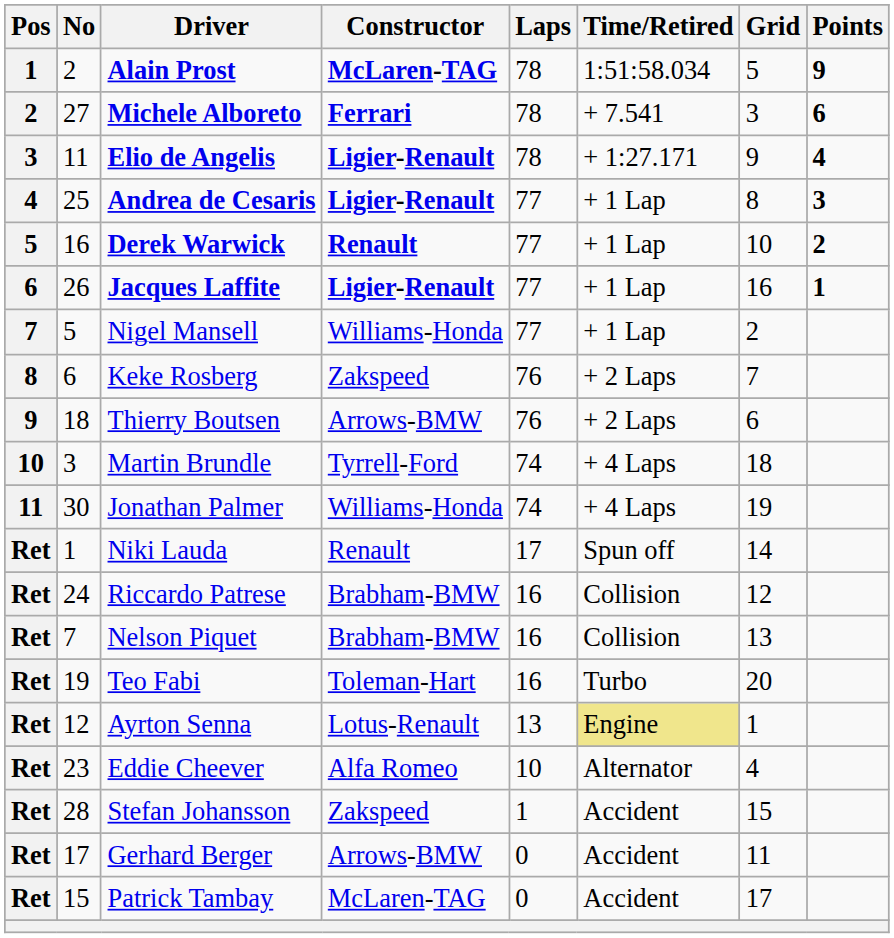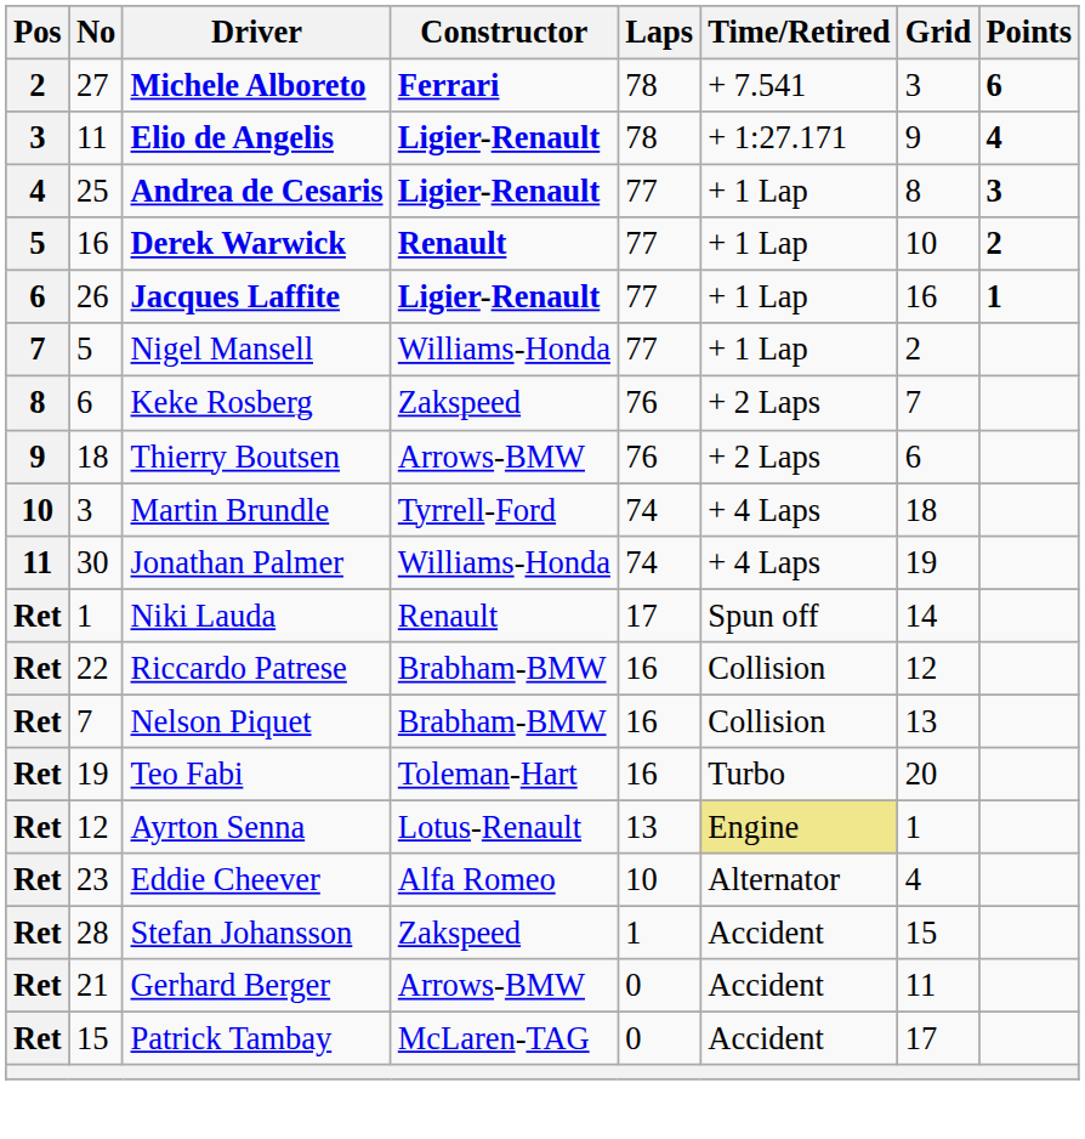 <table class="wikitable" style="font-size: 95%;">
 <tr>
 <th>Pos</th>
 <th>No</th>
 <th>Driver</th>
 <th>Constructor</th>
 <th>Laps</th>
 <th>Time/Retired</th>
 <th>Grid</th>
 <th>Points</th>
-</tr>
-<tr>
-<th>1</th>
-<td>2</td>
-<td> <strong><a href='#'>Alain Prost</a></strong></td>
-<td><strong><a href='#'>McLaren</a>-<a href='#'>TAG</a></strong></td>
-<td>78</td>
-<td>1:51:58.034</td>
-<td>5</td>
-<td><strong>9</strong></td>
 </tr>
 <tr>
 <th>2</th>
 <td>27</td>
 <td> <strong><a href='#'>Michele Alboreto</a></strong></td>
 <td><strong><a href='#'>Ferrari</a></strong></td>
 <td>78</td>
 <td>+ 7.541</td>
 <td>3</td>
 <td><strong>6</strong></td>
 </tr>
 <tr>
 <th>3</th>
 <td>11</td>
 <td> <strong><a href='#'>Elio de Angelis</a></strong></td>
 <td><strong><a href='#'>Ligier</a>-<a href='#'>Renault</a></strong></td>
 <td>78</td>
 <td>+ 1:27.171</td>
 <td>9</td>
 <td><strong>4</strong></td>
 </tr>
 <tr>
 <th>4</th>
 <td>25</td>
 <td> <strong><a href='#'>Andrea de Cesaris</a></strong></td>
 <td><strong><a href='#'>Ligier</a>-<a href='#'>Renault</a></strong></td>
 <td>77</td>
 <td>+ 1 Lap</td>
 <td>8</td>
 <td><strong>3</strong></td>
 </tr>
 <tr>
 <th>5</th>
 <td>16</td>
 <td> <strong><a href='#'>Derek Warwick</a></strong></td>
 <td><strong><a href='#'>Renault</a></strong></td>
 <td>77</td>
 <td>+ 1 Lap</td>
 <td>10</td>
 <td><strong>2</strong></td>
 </tr>
 <tr>
 <th>6</th>
 <td>26</td>
 <td> <strong><a href='#'>Jacques Laffite</a></strong></td>
 <td><strong><a href='#'>Ligier</a>-<a href='#'>Renault</a></strong></td>
 <td>77</td>
 <td>+ 1 Lap</td>
 <td>16</td>
 <td><strong>1</strong></td>
 </tr>
 <tr>
 <th>7</th>
 <td>5</td>
 <td> <a href='#'>Nigel Mansell</a></td>
 <td><a href='#'>Williams</a>-<a href='#'>Honda</a></td>
 <td>77</td>
 <td>+ 1 Lap</td>
 <td>2</td>
 <td> </td>
 </tr>
 <tr>
 <th>8</th>
 <td>6</td>
 <td> <a href='#'>Keke Rosberg</a></td>
 <td><a href='#'>Zakspeed</a></td>
 <td>76</td>
 <td>+ 2 Laps</td>
 <td>7</td>
 <td> </td>
 </tr>
 <tr>
 <th>9</th>
 <td>18</td>
 <td> <a href='#'>Thierry Boutsen</a></td>
 <td><a href='#'>Arrows</a>-<a href='#'>BMW</a></td>
 <td>76</td>
 <td>+ 2 Laps</td>
 <td>6</td>
 <td> </td>
 </tr>
 <tr>
 <th>10</th>
 <td>3</td>
 <td> <a href='#'>Martin Brundle</a></td>
 <td><a href='#'>Tyrrell</a>-<a href='#'>Ford</a></td>
 <td>74</td>
 <td>+ 4 Laps</td>
 <td>18</td>
 <td> </td>
 </tr>
 <tr>
 <th>11</th>
 <td>30</td>
 <td> <a href='#'>Jonathan Palmer</a></td>
 <td><a href='#'>Williams</a>-<a href='#'>Honda</a></td>
 <td>74</td>
 <td>+ 4 Laps</td>
 <td>19</td>
 <td> </td>
 </tr>
 <tr>
 <th>Ret</th>
 <td>1</td>
 <td> <a href='#'>Niki Lauda</a></td>
 <td><a href='#'>Renault</a></td>
 <td>17</td>
 <td>Spun off</td>
 <td>14</td>
 <td> </td>
 </tr>
 <tr>
 <th>Ret</th>
-<td>24</td>
+<td>22</td>
 <td> <a href='#'>Riccardo Patrese</a></td>
 <td><a href='#'>Brabham</a>-<a href='#'>BMW</a></td>
 <td>16</td>
 <td>Collision</td>
 <td>12</td>
 <td> </td>
 </tr>
 <tr>
 <th>Ret</th>
 <td>7</td>
 <td> <a href='#'>Nelson Piquet</a></td>
 <td><a href='#'>Brabham</a>-<a href='#'>BMW</a></td>
 <td>16</td>
 <td>Collision</td>
 <td>13</td>
 <td> </td>
 </tr>
 <tr>
 <th>Ret</th>
 <td>19</td>
 <td> <a href='#'>Teo Fabi</a></td>
 <td><a href='#'>Toleman</a>-<a href='#'>Hart</a></td>
 <td>16</td>
 <td>Turbo</td>
 <td>20</td>
 <td> </td>
 </tr>
 <tr>
 <th>Ret</th>
 <td>12</td>
 <td> <a href='#'>Ayrton Senna</a></td>
 <td><a href='#'>Lotus</a>-<a href='#'>Renault</a></td>
 <td>13</td>
 <td style="background: khaki;">Engine</td>
 <td>1</td>
 <td> </td>
 </tr>
 <tr>
 <th>Ret</th>
 <td>23</td>
 <td> <a href='#'>Eddie Cheever</a></td>
 <td><a href='#'>Alfa Romeo</a></td>
 <td>10</td>
 <td>Alternator</td>
 <td>4</td>
 <td> </td>
 </tr>
 <tr>
 <th>Ret</th>
 <td>28</td>
 <td> <a href='#'>Stefan Johansson</a></td>
 <td><a href='#'>Zakspeed</a></td>
 <td>1</td>
 <td>Accident</td>
 <td>15</td>
 <td> </td>
 </tr>
 <tr>
 <th>Ret</th>
-<td>17</td>
+<td>21</td>
 <td> <a href='#'>Gerhard Berger</a></td>
 <td><a href='#'>Arrows</a>-<a href='#'>BMW</a></td>
 <td>0</td>
 <td>Accident</td>
 <td>11</td>
 <td> </td>
 </tr>
 <tr>
 <th>Ret</th>
 <td>15</td>
 <td> <a href='#'>Patrick Tambay</a></td>
 <td><a href='#'>McLaren</a>-<a href='#'>TAG</a></td>
 <td>0</td>
 <td>Accident</td>
 <td>17</td>
 <td> </td>
 </tr>
 <tr>
 <th colspan="8"></th>
 </tr>
 </table>
